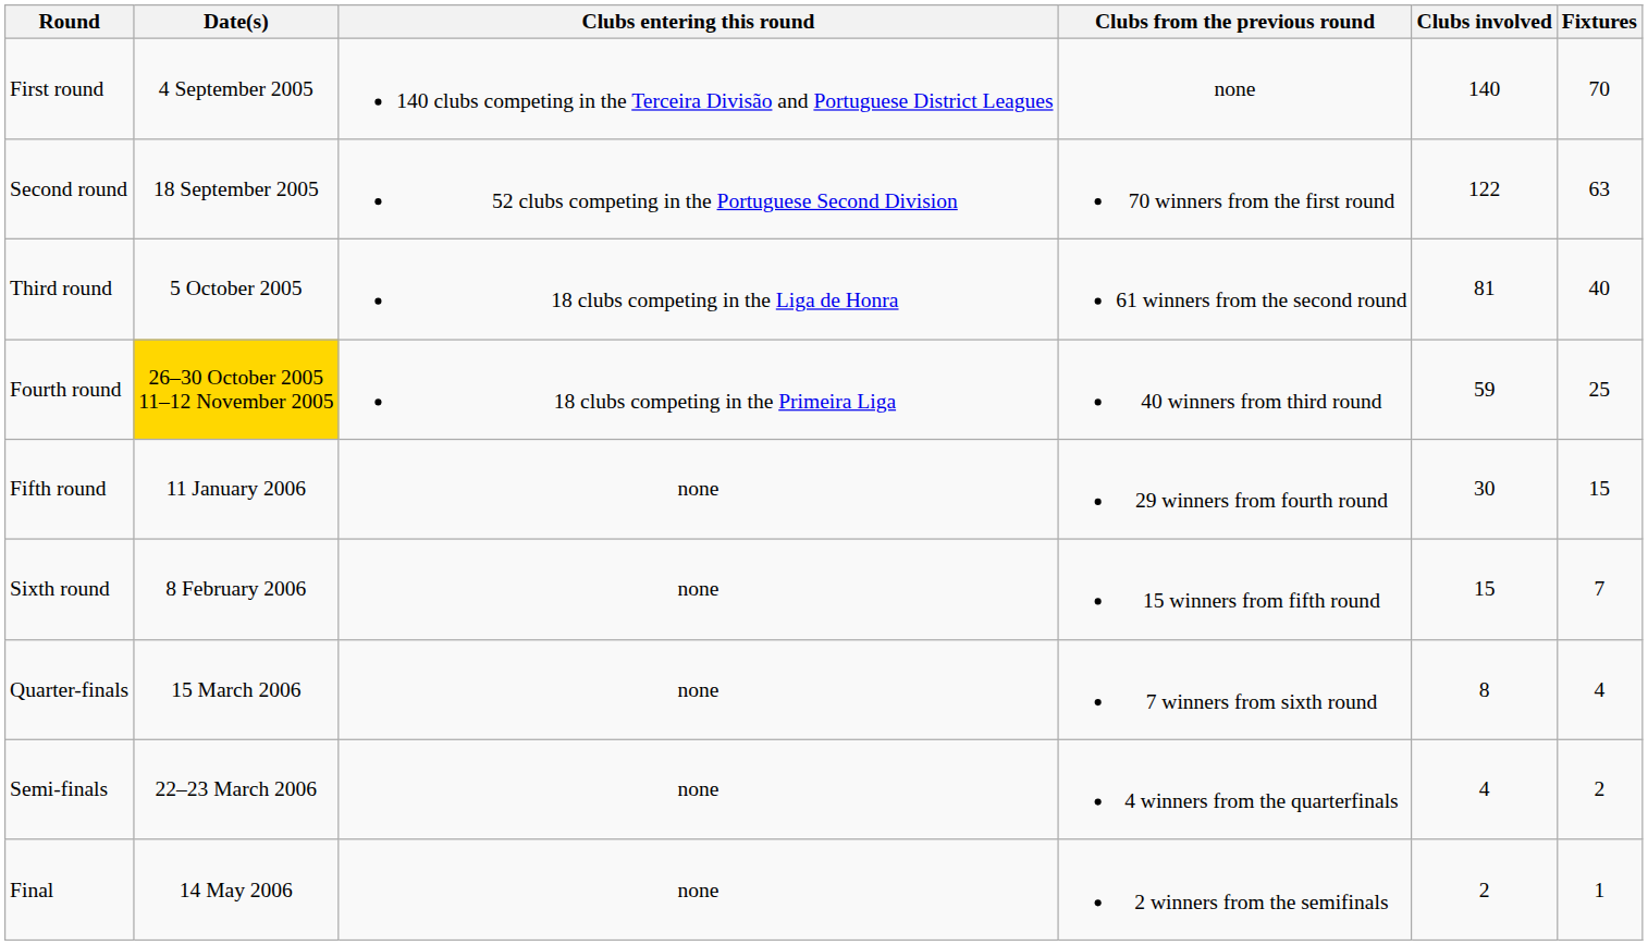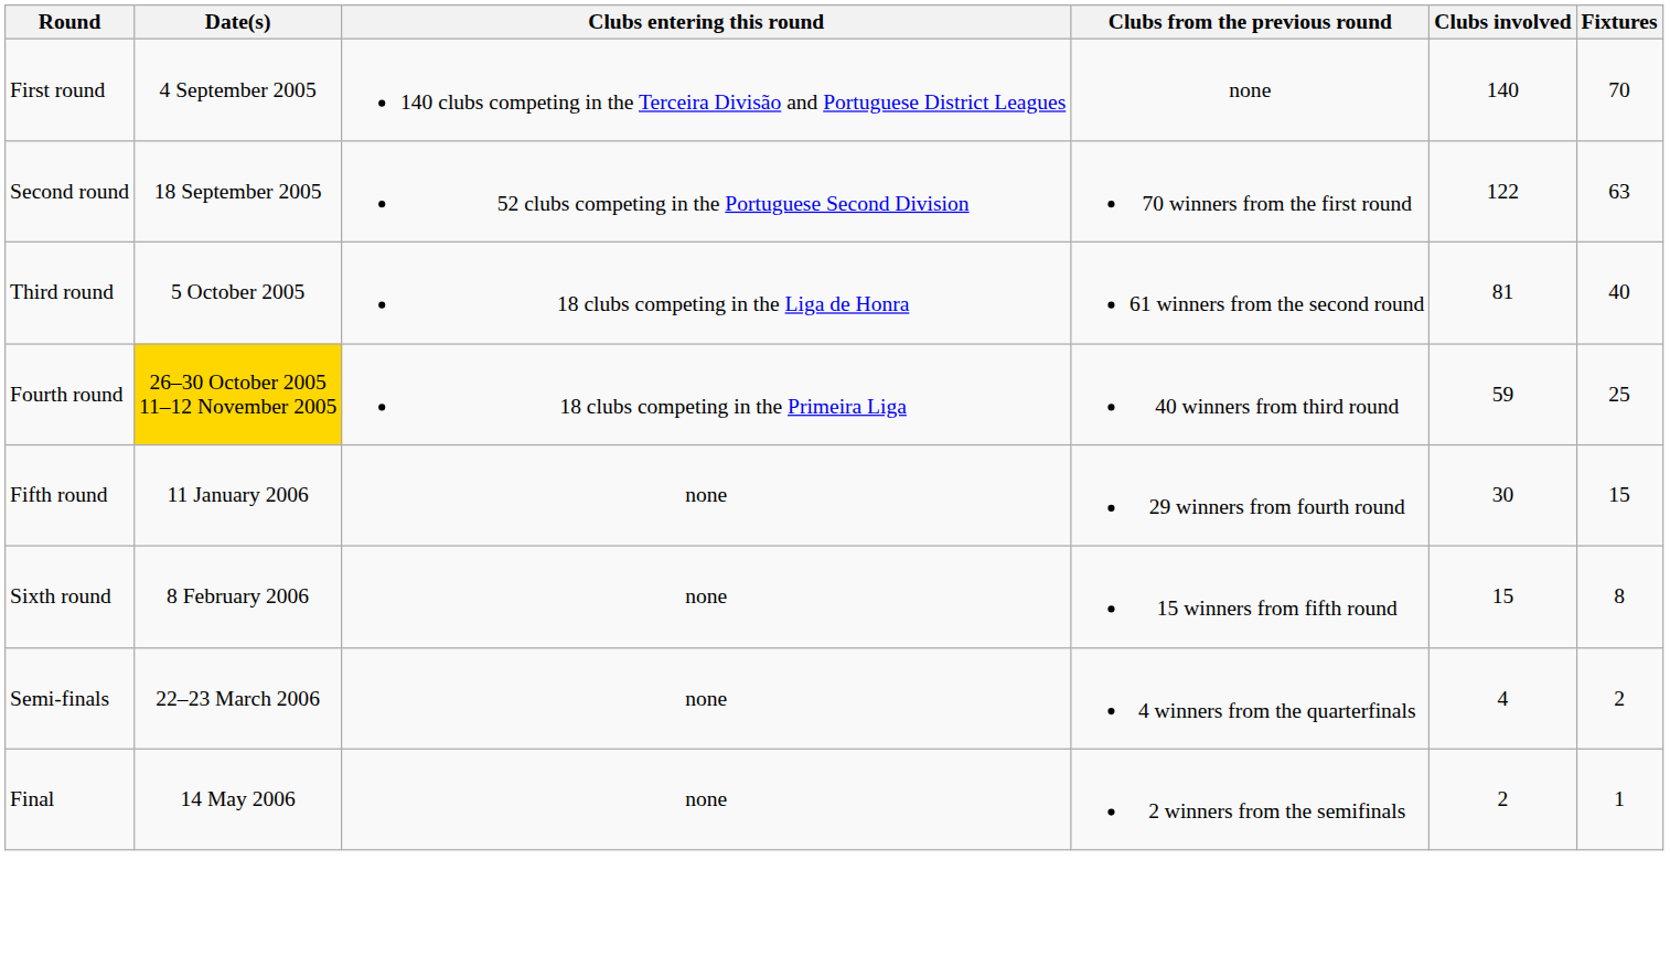 <table class="wikitable" style="text-align:center">
 <tr>
 <th>Round</th>
 <th>Date(s)</th>
 <th>Clubs entering this round</th>
 <th>Clubs from the previous round</th>
 <th>Clubs involved</th>
 <th>Fixtures</th>
 </tr>
 <tr>
 <td align="left">First round</td>
 <td>4 September 2005</td>
 <td><br><ul><li>140 clubs competing in the <a href='#'>Terceira Divisão</a> and <a href='#'>Portuguese District Leagues</a></li></ul></td>
 <td>none</td>
 <td>140</td>
 <td>70</td>
 </tr>
 <tr>
 <td align="left">Second round </td>
 <td>18 September 2005</td>
 <td><br><ul><li>52 clubs competing in the <a href='#'>Portuguese Second Division</a></li></ul></td>
 <td><br><ul><li>70 winners from the first round</li></ul></td>
 <td>122</td>
 <td>63</td>
 </tr>
 <tr>
 <td align="left">Third round</td>
 <td>5 October 2005</td>
 <td><br><ul><li>18 clubs competing in the <a href='#'>Liga de Honra</a></li></ul></td>
 <td><br><ul><li>61 winners from the second round</li></ul></td>
 <td>81</td>
 <td>40</td>
 </tr>
 <tr>
 <td align="left">Fourth round</td>
 <td style="background: gold;">26–30 October 2005<br>11–12 November 2005</td>
 <td><br><ul><li>18 clubs competing in the <a href='#'>Primeira Liga</a></li></ul></td>
 <td><br><ul><li>40 winners from third round</li></ul></td>
 <td>59</td>
 <td>25</td>
 </tr>
 <tr>
 <td align="left">Fifth round</td>
 <td>11 January 2006</td>
 <td>none</td>
 <td><br><ul><li>29 winners from fourth round</li></ul></td>
 <td>30</td>
 <td>15</td>
 </tr>
 <tr>
 <td align="left">Sixth round</td>
 <td>8 February 2006</td>
 <td>none</td>
 <td><br><ul><li>15 winners from fifth round</li></ul></td>
 <td>15</td>
-<td>7</td>
-</tr>
-<tr>
-<td align="left">Quarter-finals</td>
-<td>15 March 2006</td>
-<td>none</td>
-<td><br><ul><li>7 winners from sixth round</li></ul></td>
 <td>8</td>
-<td>4</td>
 </tr>
 <tr>
 <td align="left">Semi-finals</td>
 <td>22–23 March 2006</td>
 <td>none</td>
 <td><br><ul><li>4 winners from the quarterfinals</li></ul></td>
 <td>4</td>
 <td>2</td>
 </tr>
 <tr>
 <td align="left">Final</td>
 <td>14 May 2006</td>
 <td>none</td>
 <td><br><ul><li>2 winners from the semifinals</li></ul></td>
 <td>2</td>
 <td>1</td>
 </tr>
 </table>
